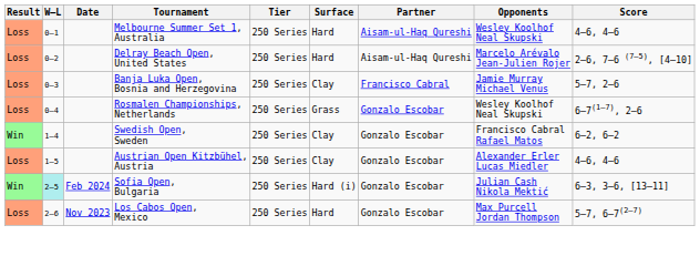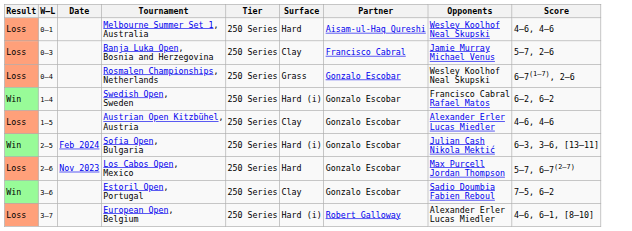 <table class="sortable wikitable">
 <tr>
 <th>Result</th>
 <th class=unsortable>W–L</th>
 <th>Date</th>
 <th>Tournament</th>
 <th>Tier</th>
 <th>Surface</th>
 <th>Partner</th>
 <th>Opponents</th>
 <th class=unsortable>Score</th>
 </tr>
 <tr>
 <td bgcolor=FFA07A>Loss</td>
 <td><small>0–1</small></td>
 <td><a href='#'></a></td>
 <td><a href='#'>Melbourne Summer Set 1</a>,<br>Australia</td>
 <td>250 Series</td>
 <td>Hard</td>
 <td> <a href='#'>Aisam-ul-Haq Qureshi</a></td>
 <td> <a href='#'>Wesley Koolhof</a><br> <a href='#'>Neal Skupski</a></td>
 <td>4–6, 4–6</td>
-</tr>
-<tr>
-<td bgcolor=FFA07A>Loss</td>
-<td><small>0–2</small></td>
-<td><a href='#'></a></td>
-<td><a href='#'>Delray Beach Open</a>,<br>United States</td>
-<td>250 Series</td>
-<td>Hard</td>
-<td> Aisam-ul-Haq Qureshi</td>
-<td> <a href='#'>Marcelo Arévalo</a><br> <a href='#'>Jean-Julien Rojer</a></td>
-<td>2–6, 7–6 <sup>(7–5)</sup>, [4–10]</td>
 </tr>
 <tr>
 <td bgcolor=FFA07A>Loss</td>
 <td><small>0–3</small></td>
 <td><a href='#'></a></td>
 <td><a href='#'>Banja Luka Open</a>,<br>Bosnia and Herzegovina</td>
 <td>250 Series</td>
 <td>Clay</td>
 <td> <a href='#'>Francisco Cabral</a></td>
 <td> <a href='#'>Jamie Murray</a><br> <a href='#'>Michael Venus</a></td>
 <td>5–7, 2–6</td>
 </tr>
 <tr>
 <td bgcolor=FFA07A>Loss</td>
 <td><small>0–4</small></td>
 <td><a href='#'></a></td>
 <td><a href='#'>Rosmalen Championships</a>,<br>Netherlands</td>
 <td>250 Series</td>
 <td>Grass</td>
 <td> <a href='#'>Gonzalo Escobar</a></td>
 <td> Wesley Koolhof<br> Neal Skupski</td>
 <td>6–7<sup>(1–7)</sup>, 2–6</td>
 </tr>
 <tr>
 <td bgcolor=98FB98>Win</td>
 <td><small>1–4</small></td>
 <td><a href='#'></a></td>
 <td><a href='#'>Swedish Open</a>,<br>Sweden</td>
 <td>250 Series</td>
-<td>Clay</td>
+<td>Hard (i)</td>
 <td> Gonzalo Escobar</td>
 <td> Francisco Cabral<br> <a href='#'>Rafael Matos</a></td>
 <td>6–2, 6–2</td>
 </tr>
 <tr>
 <td bgcolor=FFA07A>Loss</td>
 <td><small>1–5</small></td>
 <td><a href='#'></a></td>
 <td><a href='#'>Austrian Open Kitzbühel</a>,<br>Austria</td>
 <td>250 Series</td>
 <td>Clay</td>
 <td> Gonzalo Escobar</td>
 <td> <a href='#'>Alexander Erler</a><br> <a href='#'>Lucas Miedler</a></td>
 <td>4–6, 4–6</td>
 </tr>
 <tr>
 <td bgcolor=98FB98>Win</td>
-<td style="background: paleturquoise;"><small>2–5</small></td>
+<td><small>2–5</small></td>
 <td><a href='#'>Feb 2024</a></td>
 <td><a href='#'>Sofia Open</a>,<br>Bulgaria</td>
 <td>250 Series</td>
 <td>Hard (i)</td>
 <td> Gonzalo Escobar</td>
 <td> <a href='#'>Julian Cash</a><br> <a href='#'>Nikola Mektić</a></td>
 <td>6–3, 3–6, [13–11]</td>
 </tr>
 <tr>
 <td bgcolor=FFA07A>Loss</td>
 <td><small>2–6</small></td>
 <td><a href='#'>Nov 2023</a></td>
 <td><a href='#'>Los Cabos Open</a>,<br>Mexico</td>
 <td>250 Series</td>
 <td>Hard</td>
 <td> Gonzalo Escobar</td>
 <td> <a href='#'>Max Purcell</a> <br> <a href='#'>Jordan Thompson</a></td>
 <td>5–7, 6–7<sup>(2–7)</sup></td>
 </tr>
+<tr>
+<td bgcolor=98FB98>Win</td>
+<td><small>3–6</small></td>
+<td><a href='#'></a></td>
+<td><a href='#'>Estoril Open</a>,<br>Portugal</td>
+<td>250 Series</td>
+<td>Clay</td>
+<td> Gonzalo Escobar</td>
+<td> <a href='#'>Sadio Doumbia</a><br> <a href='#'>Fabien Reboul</a></td>
+<td>7–5, 6–2</td>
+</tr>
+<tr>
+<td bgcolor=FFA07A>Loss</td>
+<td><small>3–7</small></td>
+<td><a href='#'></a></td>
+<td><a href='#'>European Open</a>,<br>Belgium</td>
+<td>250 Series</td>
+<td>Hard (i)</td>
+<td> <a href='#'>Robert Galloway</a></td>
+<td> Alexander Erler<br> Lucas Miedler</td>
+<td>4–6, 6–1, [8–10]</td>
+</tr>
 </table>
